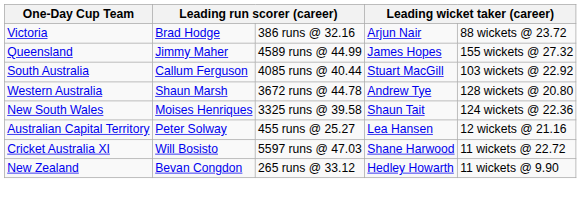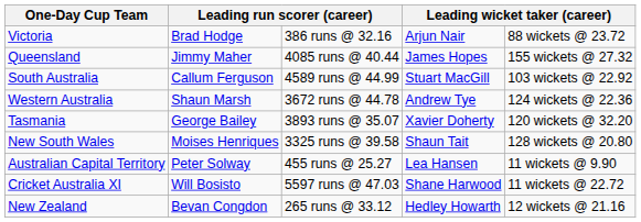 <table class="wikitable">
 <tr>
 <th>One-Day Cup Team</th>
 <th colspan=2>Leading run scorer (career)</th>
 <th colspan=2>Leading wicket taker (career)</th>
 </tr>
 <tr>
 <td><a href='#'>Victoria</a></td>
 <td><a href='#'>Brad Hodge</a></td>
 <td>386 runs @ 32.16</td>
 <td><a href='#'>Arjun Nair</a></td>
 <td>88 wickets @ 23.72</td>
 </tr>
 <tr>
 <td><a href='#'>Queensland</a></td>
 <td><a href='#'>Jimmy Maher</a></td>
-<td>4589 runs @ 44.99</td>
+<td>4085 runs @ 40.44</td>
 <td><a href='#'>James Hopes</a></td>
 <td>155 wickets @ 27.32</td>
 </tr>
 <tr>
 <td><a href='#'>South Australia</a></td>
 <td><a href='#'>Callum Ferguson</a></td>
-<td>4085 runs @ 40.44</td>
+<td>4589 runs @ 44.99</td>
 <td><a href='#'>Stuart MacGill</a></td>
 <td>103 wickets @ 22.92</td>
 </tr>
 <tr>
 <td><a href='#'>Western Australia</a></td>
 <td><a href='#'>Shaun Marsh</a></td>
 <td>3672 runs @ 44.78</td>
 <td><a href='#'>Andrew Tye</a></td>
-<td>128 wickets @ 20.80</td>
+<td>124 wickets @ 22.36</td>
+</tr>
+<tr>
+<td><a href='#'>Tasmania</a></td>
+<td><a href='#'>George Bailey</a></td>
+<td>3893 runs @ 35.07</td>
+<td><a href='#'>Xavier Doherty</a></td>
+<td>120 wickets @ 32.20</td>
 </tr>
 <tr>
 <td><a href='#'>New South Wales</a></td>
 <td><a href='#'>Moises Henriques</a></td>
 <td>3325 runs @ 39.58</td>
 <td><a href='#'>Shaun Tait</a></td>
-<td>124 wickets @ 22.36</td>
+<td>128 wickets @ 20.80</td>
 </tr>
 <tr>
 <td><a href='#'>Australian Capital Territory</a></td>
 <td><a href='#'>Peter Solway</a></td>
 <td>455 runs @ 25.27</td>
 <td><a href='#'>Lea Hansen</a></td>
-<td>12 wickets @ 21.16</td>
+<td>11 wickets @ 9.90</td>
 </tr>
 <tr>
 <td><a href='#'>Cricket Australia XI</a></td>
 <td><a href='#'>Will Bosisto</a></td>
 <td>5597 runs @ 47.03</td>
 <td><a href='#'>Shane Harwood</a></td>
 <td>11 wickets @ 22.72</td>
 </tr>
 <tr>
 <td><a href='#'>New Zealand</a></td>
 <td><a href='#'>Bevan Congdon</a></td>
 <td>265 runs @ 33.12</td>
 <td><a href='#'>Hedley Howarth</a></td>
-<td>11 wickets @ 9.90</td>
+<td>12 wickets @ 21.16</td>
 </tr>
 </table>
